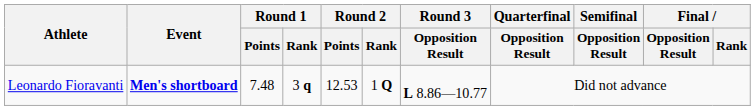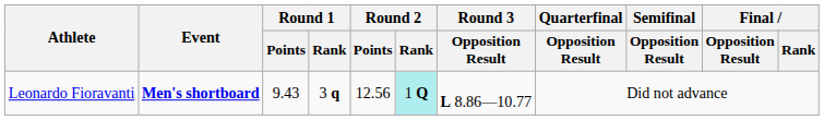 <table class="wikitable" style="font-size:90%">
 <tr>
 <th rowspan=2>Athlete</th>
 <th rowspan=2>Event</th>
 <th colspan=2>Round 1</th>
 <th colspan=2>Round 2</th>
 <th>Round 3</th>
 <th>Quarterfinal</th>
 <th>Semifinal</th>
 <th colspan=2>Final / </th>
 </tr>
 <tr style="font-size: 95%">
 <th>Points</th>
 <th>Rank</th>
 <th>Points</th>
 <th>Rank</th>
 <th>Opposition<br>Result</th>
 <th>Opposition<br>Result</th>
 <th>Opposition<br>Result</th>
 <th>Opposition<br>Result</th>
 <th>Rank</th>
 </tr>
 <tr align=center>
 <td align=left><a href='#'>Leonardo Fioravanti</a></td>
 <td align=left><strong><a href='#'>Men's shortboard</a></strong></td>
-<td>7.48</td>
+<td>9.43</td>
 <td>3 <strong>q</strong></td>
-<td>12.53</td>
-<td>1 <strong>Q</strong></td>
+<td>12.56</td>
+<td style="background: paleturquoise;">1 <strong>Q</strong></td>
 <td><br> <strong>L</strong> 8.86—10.77</td>
 <td colspan=4>Did not advance</td>
 </tr>
 </table>
